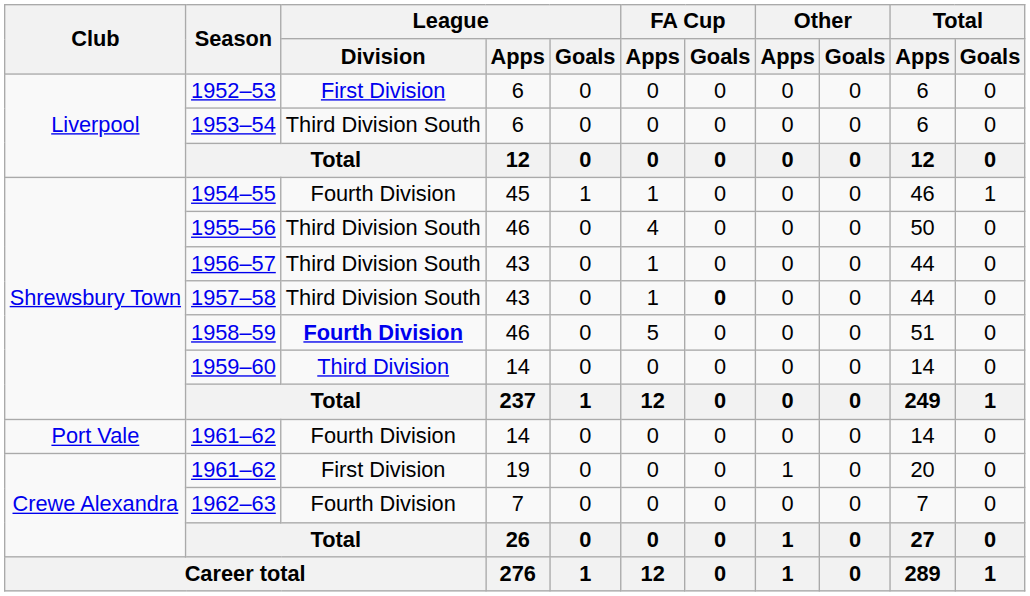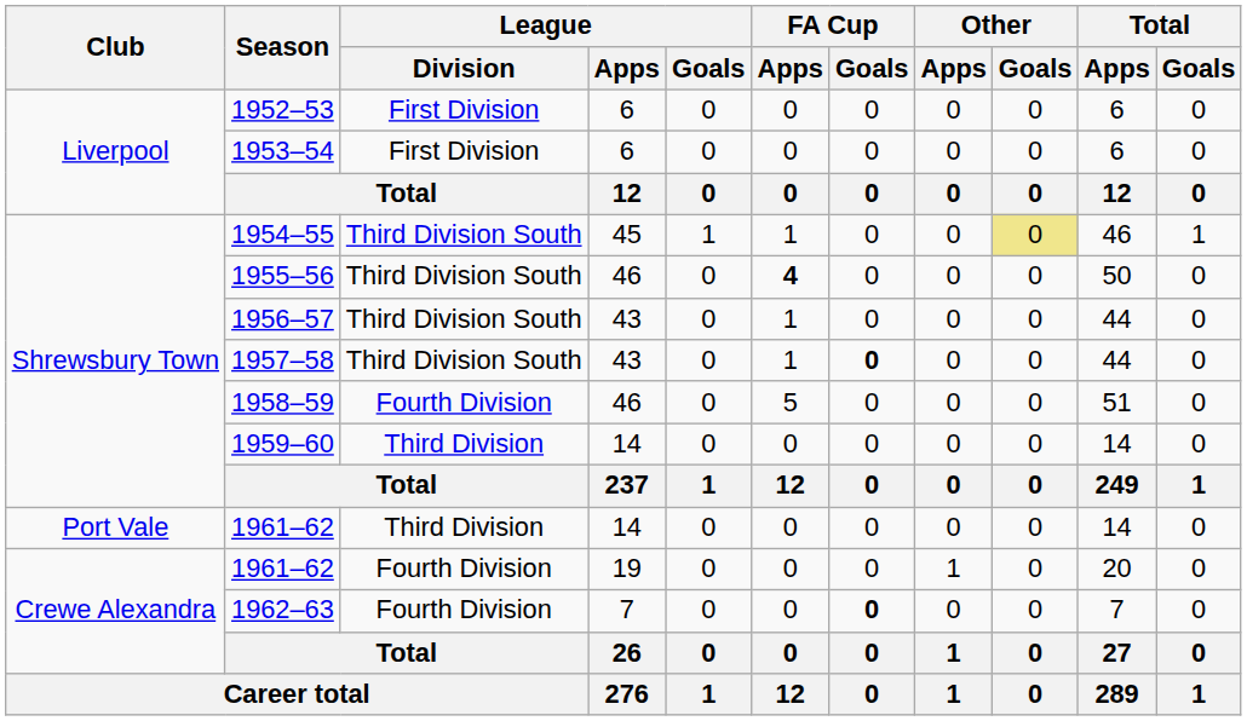 <table class="wikitable" style="text-align: center;">
 <tr>
 <th rowspan="2">Club</th>
 <th rowspan="2">Season</th>
 <th colspan="3">League</th>
 <th colspan="2">FA Cup</th>
 <th colspan="2">Other</th>
 <th colspan="2">Total</th>
 </tr>
 <tr>
 <th>Division</th>
 <th>Apps</th>
 <th>Goals</th>
 <th>Apps</th>
 <th>Goals</th>
 <th>Apps</th>
 <th>Goals</th>
 <th>Apps</th>
 <th>Goals</th>
 </tr>
 <tr>
 <td rowspan="3"><a href='#'>Liverpool</a></td>
 <td><a href='#'>1952–53</a></td>
 <td><a href='#'>First Division</a></td>
 <td>6</td>
 <td>0</td>
 <td>0</td>
 <td>0</td>
 <td>0</td>
 <td>0</td>
 <td>6</td>
 <td>0</td>
 </tr>
 <tr>
 <td><a href='#'>1953–54</a></td>
-<td>Third Division South</td>
+<td>First Division</td>
 <td>6</td>
 <td>0</td>
 <td>0</td>
 <td>0</td>
 <td>0</td>
 <td>0</td>
 <td>6</td>
 <td>0</td>
 </tr>
 <tr>
 <th colspan="2">Total</th>
 <th>12</th>
 <th>0</th>
 <th>0</th>
 <th>0</th>
 <th>0</th>
 <th>0</th>
 <th>12</th>
 <th>0</th>
 </tr>
 <tr>
 <td rowspan="7"><a href='#'>Shrewsbury Town</a></td>
 <td><a href='#'>1954–55</a></td>
-<td>Fourth Division</td>
+<td><a href='#'>Third Division South</a></td>
 <td>45</td>
 <td>1</td>
 <td>1</td>
 <td>0</td>
 <td>0</td>
-<td>0</td>
+<td style="background: khaki;">0</td>
 <td>46</td>
 <td>1</td>
 </tr>
 <tr>
 <td><a href='#'>1955–56</a></td>
 <td>Third Division South</td>
 <td>46</td>
 <td>0</td>
-<td>4</td>
+<td><strong>4</strong></td>
 <td>0</td>
 <td>0</td>
 <td>0</td>
 <td>50</td>
 <td>0</td>
 </tr>
 <tr>
 <td><a href='#'>1956–57</a></td>
 <td>Third Division South</td>
 <td>43</td>
 <td>0</td>
 <td>1</td>
 <td>0</td>
 <td>0</td>
 <td>0</td>
 <td>44</td>
 <td>0</td>
 </tr>
 <tr>
 <td><a href='#'>1957–58</a></td>
 <td>Third Division South</td>
 <td>43</td>
 <td>0</td>
 <td>1</td>
 <td><strong>0</strong></td>
 <td>0</td>
 <td>0</td>
 <td>44</td>
 <td>0</td>
 </tr>
 <tr>
 <td><a href='#'>1958–59</a></td>
-<td><strong><a href='#'>Fourth Division</a></strong></td>
+<td><a href='#'>Fourth Division</a></td>
 <td>46</td>
 <td>0</td>
 <td>5</td>
 <td>0</td>
 <td>0</td>
 <td>0</td>
 <td>51</td>
 <td>0</td>
 </tr>
 <tr>
 <td><a href='#'>1959–60</a></td>
 <td><a href='#'>Third Division</a></td>
 <td>14</td>
 <td>0</td>
 <td>0</td>
 <td>0</td>
 <td>0</td>
 <td>0</td>
 <td>14</td>
 <td>0</td>
 </tr>
 <tr>
 <th colspan="2">Total</th>
 <th>237</th>
 <th>1</th>
 <th>12</th>
 <th>0</th>
 <th>0</th>
 <th>0</th>
 <th>249</th>
 <th>1</th>
 </tr>
 <tr>
 <td><a href='#'>Port Vale</a></td>
 <td><a href='#'>1961–62</a></td>
-<td>Fourth Division</td>
+<td>Third Division</td>
 <td>14</td>
 <td>0</td>
 <td>0</td>
 <td>0</td>
 <td>0</td>
 <td>0</td>
 <td>14</td>
 <td>0</td>
 </tr>
 <tr>
 <td rowspan="3"><a href='#'>Crewe Alexandra</a></td>
 <td><a href='#'>1961–62</a></td>
-<td>First Division</td>
+<td>Fourth Division</td>
 <td>19</td>
 <td>0</td>
 <td>0</td>
 <td>0</td>
 <td>1</td>
 <td>0</td>
 <td>20</td>
 <td>0</td>
 </tr>
 <tr>
 <td><a href='#'>1962–63</a></td>
 <td>Fourth Division</td>
 <td>7</td>
 <td>0</td>
 <td>0</td>
-<td>0</td>
+<td><strong>0</strong></td>
 <td>0</td>
 <td>0</td>
 <td>7</td>
 <td>0</td>
 </tr>
 <tr>
 <th colspan="2">Total</th>
 <th>26</th>
 <th>0</th>
 <th>0</th>
 <th>0</th>
 <th>1</th>
 <th>0</th>
 <th>27</th>
 <th>0</th>
 </tr>
 <tr>
 <th colspan="3">Career total</th>
 <th>276</th>
 <th>1</th>
 <th>12</th>
 <th>0</th>
 <th>1</th>
 <th>0</th>
 <th>289</th>
 <th>1</th>
 </tr>
 </table>
